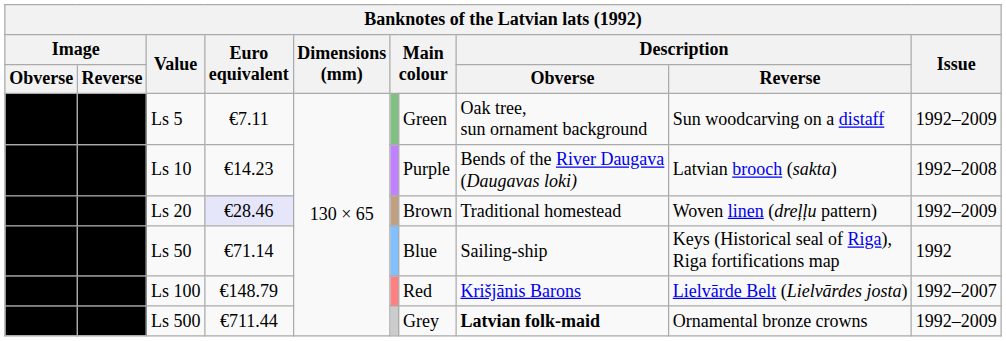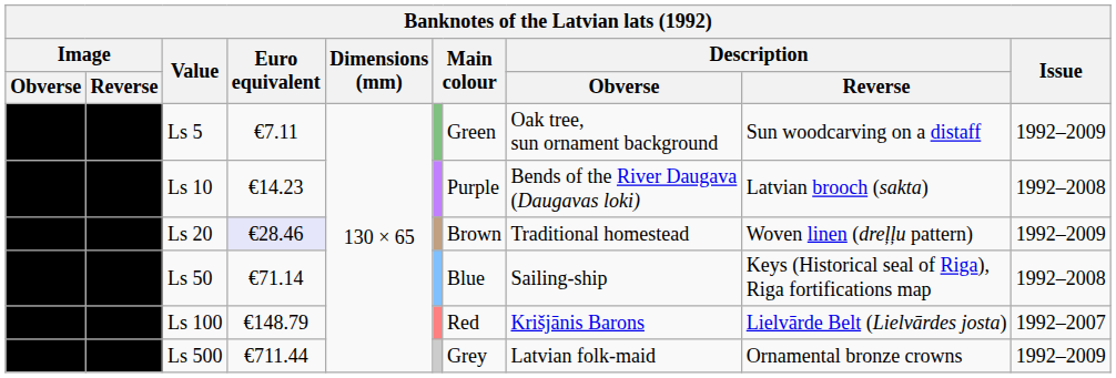 <table class="wikitable" style="margin:auto; font-size:90%; border-width:1px;">
 <tr>
 <th colspan=10>Banknotes of the Latvian lats (1992)<br></th>
 </tr>
 <tr>
 <th colspan=2>Image</th>
 <th rowspan=2>Value</th>
 <th rowspan=2>Euro<br>equivalent</th>
 <th rowspan=2>Dimensions<br>(mm)</th>
 <th rowspan=2 colspan=2>Main<br>colour</th>
 <th colspan=2>Description</th>
 <th rowspan=2>Issue</th>
 </tr>
 <tr>
 <th>Obverse</th>
 <th>Reverse</th>
 <th>Obverse</th>
 <th>Reverse</th>
 </tr>
 <tr>
 <td style="background:#000; text-align:center;"></td>
 <td style="background:#000; text-align:center;"></td>
 <td>Ls 5</td>
 <td align=center>€7.11</td>
 <td rowspan=6 align=center>130 × 65</td>
 <td style="background:#80C080;"></td>
 <td>Green</td>
 <td>Oak tree,<br>sun ornament background</td>
 <td>Sun woodcarving on a <a href='#'>distaff</a></td>
 <td>1992–2009</td>
 </tr>
 <tr>
 <td style="background:#000; text-align:center;"></td>
 <td style="background:#000; text-align:center;"></td>
 <td>Ls 10</td>
 <td align=center>€14.23</td>
 <td style="background:#C080FF;"></td>
 <td>Purple</td>
 <td>Bends of the <a href='#'>River Daugava</a><br>(<em>Daugavas loki)</em></td>
 <td>Latvian <a href='#'>brooch</a> (<em>sakta</em>)</td>
 <td>1992–2008</td>
 </tr>
 <tr>
 <td style="background:#000; text-align:center;"></td>
 <td style="background:#000; text-align:center;"></td>
 <td>Ls 20</td>
 <td align=center style="background: lavender;">€28.46</td>
 <td style="background:#C0A080;"></td>
 <td>Brown</td>
 <td>Traditional homestead</td>
 <td>Woven <a href='#'>linen</a> (<em>dreļļu</em> pattern)</td>
 <td>1992–2009</td>
 </tr>
 <tr>
 <td style="background:#000; text-align:center;"></td>
 <td style="background:#000; text-align:center;"></td>
 <td>Ls 50</td>
 <td align=center>€71.14</td>
 <td style="background:#80C0FF;"></td>
 <td>Blue</td>
 <td>Sailing-ship</td>
 <td>Keys (Historical seal of <a href='#'>Riga</a>),<br>Riga fortifications map</td>
-<td>1992</td>
+<td>1992–2008</td>
 </tr>
 <tr>
 <td style="background:#000; text-align:center;"></td>
 <td style="background:#000; text-align:center;"></td>
 <td>Ls 100</td>
 <td align=center>€148.79</td>
 <td style="background:#FF8080;"></td>
 <td>Red</td>
 <td><a href='#'>Krišjānis Barons</a></td>
 <td><a href='#'>Lielvārde Belt</a> (<em>Lielvārdes josta</em>)</td>
 <td>1992–2007</td>
 </tr>
 <tr>
 <td style="background:#000; text-align:center;"></td>
 <td style="background:#000; text-align:center;"></td>
 <td>Ls 500</td>
 <td align=center>€711.44</td>
 <td style="background:#ccc;"></td>
 <td>Grey</td>
-<td><strong>Latvian folk-maid</strong></td>
+<td>Latvian folk-maid</td>
 <td>Ornamental bronze crowns</td>
 <td>1992–2009</td>
 </tr>
 </table>
